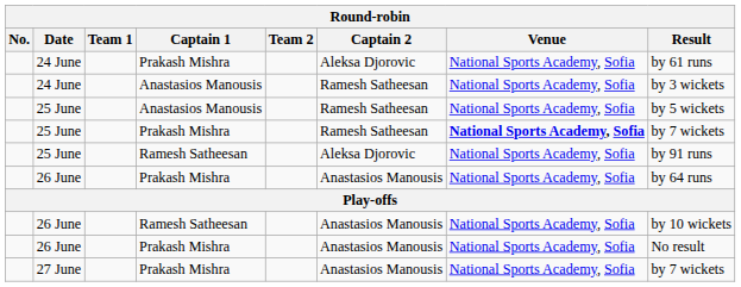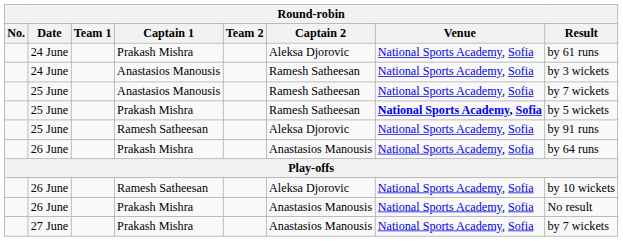 <table class="wikitable">
 <tr>
 <th colspan="9">Round-robin</th>
 </tr>
 <tr>
 <th>No.</th>
 <th>Date</th>
 <th>Team 1</th>
 <th>Captain 1</th>
 <th>Team 2</th>
 <th>Captain 2</th>
 <th>Venue</th>
 <th>Result</th>
 </tr>
 <tr>
 <td></td>
 <td>24 June</td>
 <td></td>
 <td>Prakash Mishra</td>
 <td></td>
 <td>Aleksa Djorovic</td>
 <td><a href='#'>National Sports Academy</a>, <a href='#'>Sofia</a></td>
 <td> by 61 runs</td>
 </tr>
 <tr>
 <td></td>
 <td>24 June</td>
 <td></td>
 <td>Anastasios Manousis</td>
 <td></td>
 <td>Ramesh Satheesan</td>
 <td><a href='#'>National Sports Academy</a>, <a href='#'>Sofia</a></td>
 <td> by 3 wickets</td>
 </tr>
 <tr>
 <td></td>
 <td>25 June</td>
 <td></td>
 <td>Anastasios Manousis</td>
 <td></td>
 <td>Ramesh Satheesan</td>
 <td><a href='#'>National Sports Academy</a>, <a href='#'>Sofia</a></td>
-<td> by 5 wickets</td>
+<td> by 7 wickets</td>
 </tr>
 <tr>
 <td></td>
 <td>25 June</td>
 <td></td>
 <td>Prakash Mishra</td>
 <td></td>
 <td>Ramesh Satheesan</td>
 <td><strong><a href='#'>National Sports Academy</a>, <a href='#'>Sofia</a></strong></td>
-<td> by 7 wickets</td>
+<td> by 5 wickets</td>
 </tr>
 <tr>
 <td></td>
 <td>25 June</td>
 <td></td>
 <td>Ramesh Satheesan</td>
 <td></td>
 <td>Aleksa Djorovic</td>
 <td><a href='#'>National Sports Academy</a>, <a href='#'>Sofia</a></td>
 <td> by 91 runs</td>
 </tr>
 <tr>
 <td></td>
 <td>26 June</td>
 <td></td>
 <td>Prakash Mishra</td>
 <td></td>
 <td>Anastasios Manousis</td>
 <td><a href='#'>National Sports Academy</a>, <a href='#'>Sofia</a></td>
 <td> by 64 runs</td>
 </tr>
 <tr>
 <th colspan="8">Play-offs</th>
 </tr>
 <tr>
 <td></td>
 <td>26 June</td>
 <td></td>
 <td>Ramesh Satheesan</td>
 <td></td>
-<td>Anastasios Manousis</td>
+<td>Aleksa Djorovic</td>
 <td><a href='#'>National Sports Academy</a>, <a href='#'>Sofia</a></td>
 <td> by 10 wickets</td>
 </tr>
 <tr>
 <td></td>
 <td>26 June</td>
 <td></td>
 <td>Prakash Mishra</td>
 <td></td>
 <td>Anastasios Manousis</td>
 <td><a href='#'>National Sports Academy</a>, <a href='#'>Sofia</a></td>
 <td>No result</td>
 </tr>
 <tr>
 <td></td>
 <td>27 June</td>
 <td></td>
 <td>Prakash Mishra</td>
 <td></td>
 <td>Anastasios Manousis</td>
 <td><a href='#'>National Sports Academy</a>, <a href='#'>Sofia</a></td>
 <td> by 7 wickets</td>
 </tr>
 </table>
